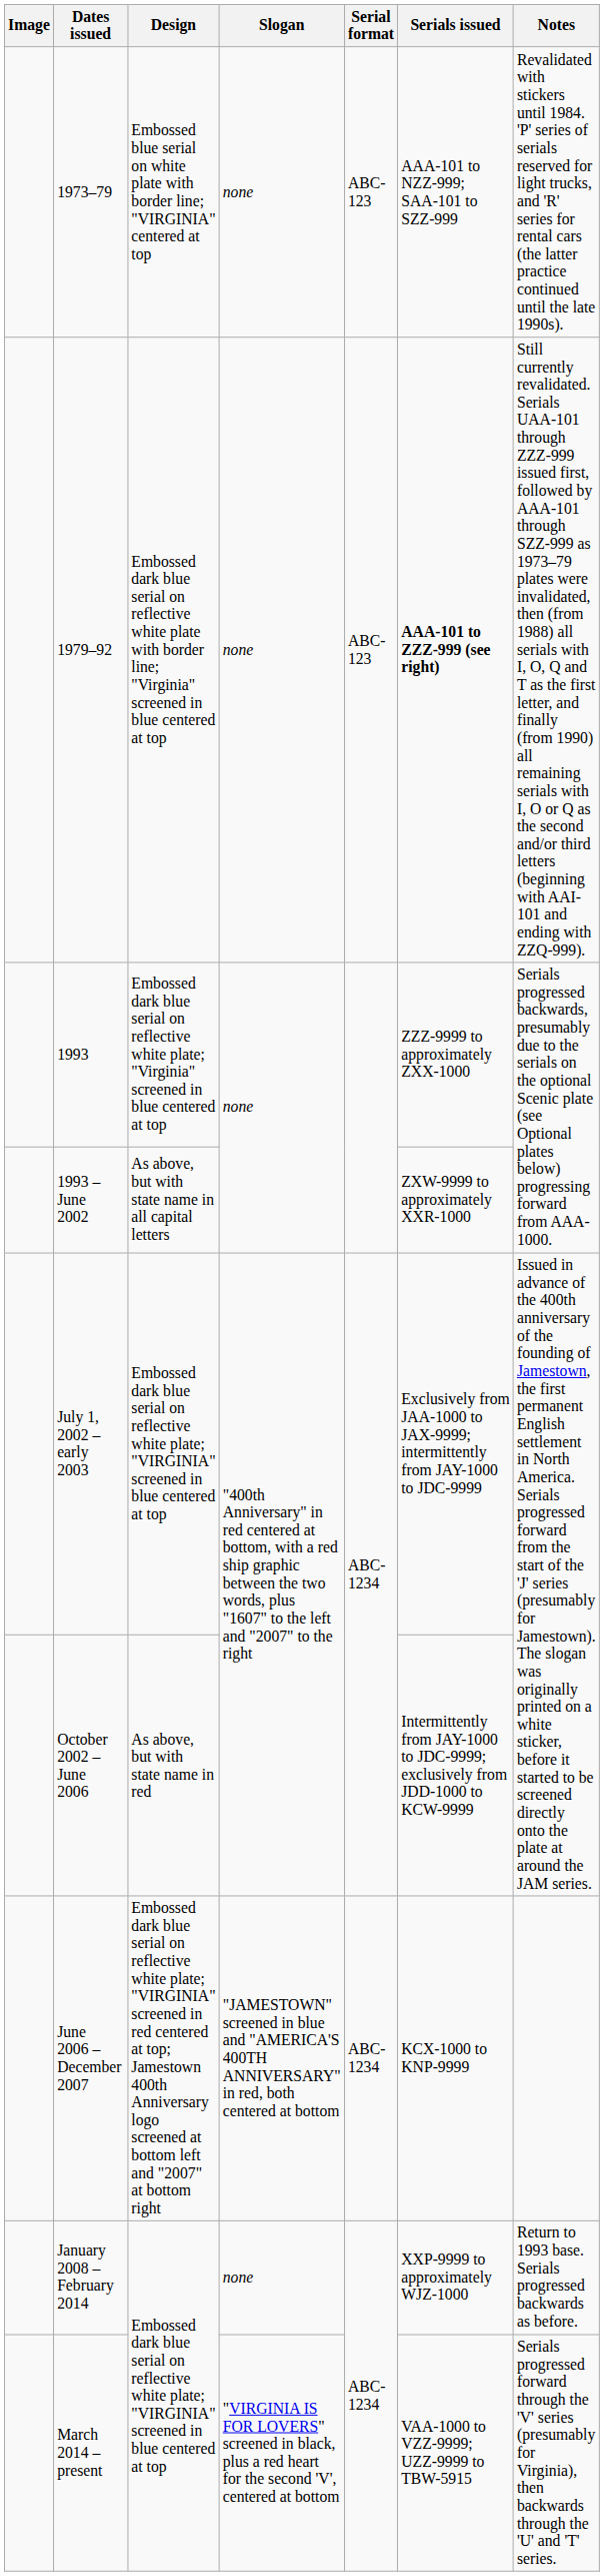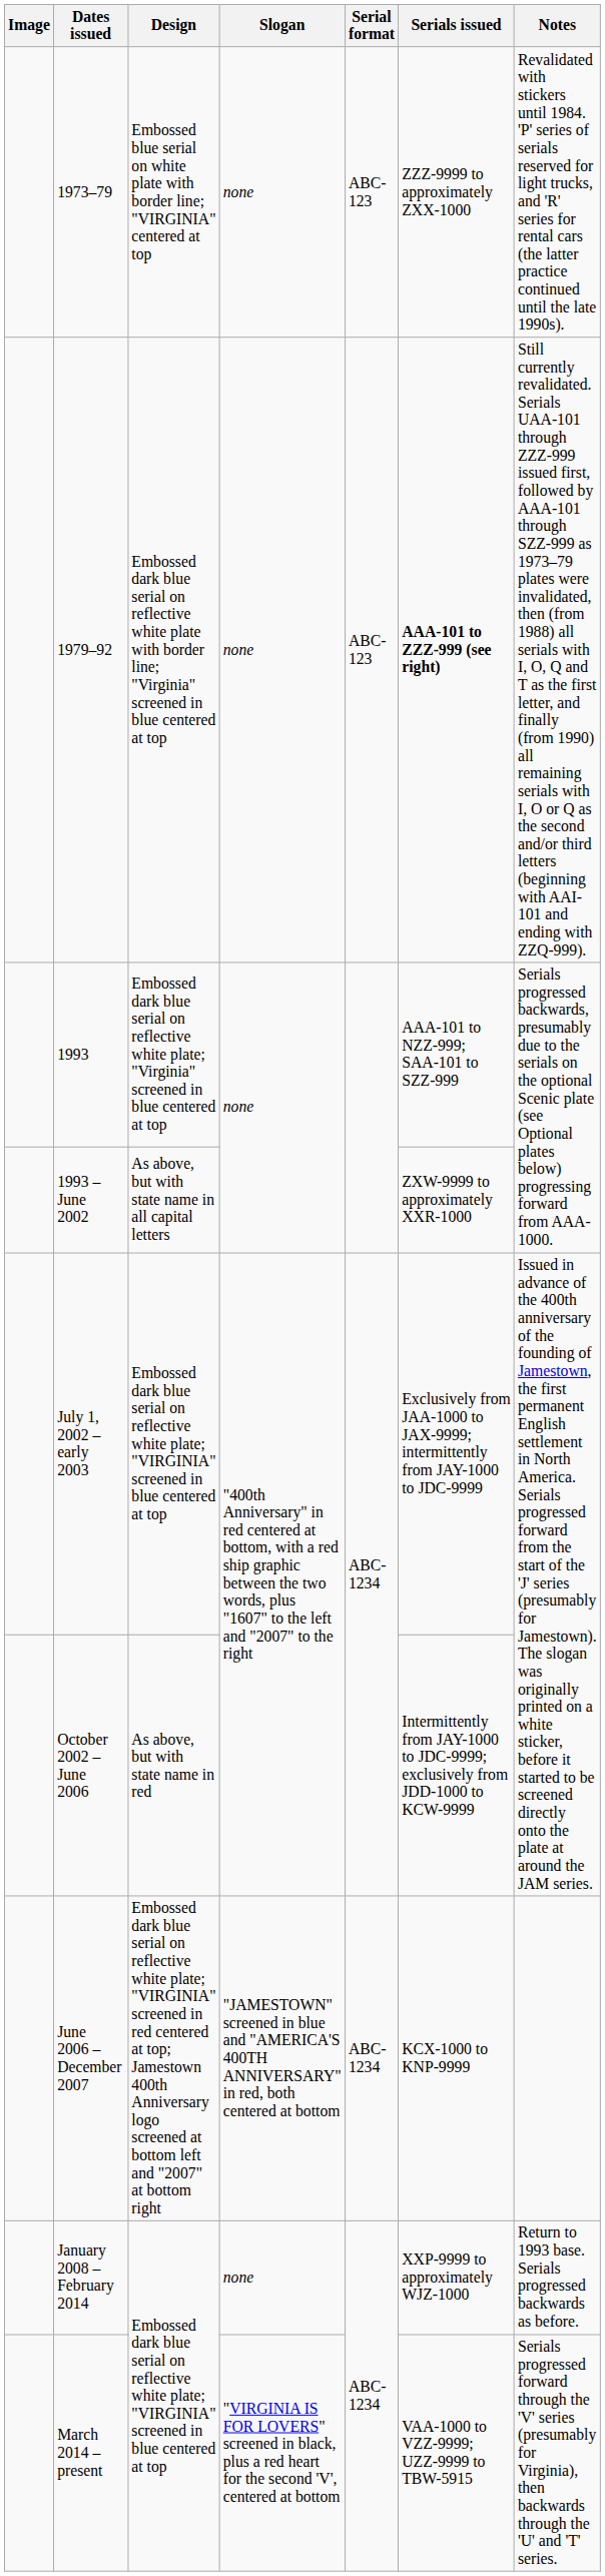 <table class="wikitable">
 <tr>
 <th>Image</th>
 <th style="width:70px;">Dates issued</th>
 <th>Design</th>
 <th>Slogan</th>
 <th>Serial format</th>
 <th style="width:100px;">Serials issued</th>
 <th>Notes</th>
 </tr>
 <tr>
 <td></td>
 <td>1973–79</td>
 <td>Embossed blue serial on white plate with border line; "VIRGINIA" centered at top</td>
 <td><em>none</em></td>
 <td>ABC-123</td>
-<td>AAA-101 to NZZ-999;<br>SAA-101 to SZZ-999</td>
+<td>ZZZ-9999 to approximately ZXX-1000</td>
 <td>Revalidated with stickers until 1984. 'P' series of serials reserved for light trucks, and 'R' series for rental cars (the latter practice continued until the late 1990s).</td>
 </tr>
 <tr>
 <td></td>
 <td>1979–92</td>
 <td>Embossed dark blue serial on reflective white plate with border line; "Virginia" screened in blue centered at top</td>
 <td><em>none</em></td>
 <td>ABC-123</td>
 <td><strong>AAA-101 to ZZZ-999 (see right)</strong></td>
 <td>Still currently revalidated. Serials UAA-101 through ZZZ-999 issued first, followed by AAA-101 through SZZ-999 as 1973–79 plates were invalidated, then (from 1988) all serials with I, O, Q and T as the first letter, and finally (from 1990) all remaining serials with I, O or Q as the second and/or third letters (beginning with AAI-101 and ending with ZZQ-999).</td>
 </tr>
 <tr>
 <td></td>
 <td>1993</td>
 <td>Embossed dark blue serial on reflective white plate; "Virginia" screened in blue centered at top</td>
 <td rowspan="2"><em>none</em></td>
 <td rowspan="2"></td>
-<td>ZZZ-9999 to approximately ZXX-1000</td>
+<td>AAA-101 to NZZ-999;<br>SAA-101 to SZZ-999</td>
 <td rowspan="2">Serials progressed backwards, presumably due to the serials on the optional Scenic plate (see Optional plates below) progressing forward from AAA-1000.</td>
 </tr>
 <tr>
 <td></td>
 <td>1993 – June<br>2002</td>
 <td>As above, but with state name in all capital letters</td>
 <td>ZXW-9999 to approximately XXR-1000</td>
 </tr>
 <tr>
 <td></td>
 <td>July 1, 2002 – early<br>2003</td>
 <td>Embossed dark blue serial on reflective white plate; "VIRGINIA" screened in blue centered at top</td>
 <td rowspan=2>"400th Anniversary" in red centered at bottom, with a red ship graphic between the two words, plus "1607" to the left and "2007" to the right</td>
 <td rowspan="2">ABC-1234</td>
 <td>Exclusively from JAA-1000 to JAX-9999; intermittently from JAY-1000 to JDC-9999</td>
 <td rowspan="2">Issued in advance of the 400th anniversary of the founding of <a href='#'>Jamestown</a>, the first permanent English settlement in North America. Serials progressed forward from the start of the 'J' series (presumably for Jamestown). The slogan was originally printed on a white sticker, before it started to be screened directly onto the plate at around the JAM series.</td>
 </tr>
 <tr>
 <td></td>
 <td>October 2002 – June<br>2006</td>
 <td>As above, but with state name in red</td>
 <td>Intermittently from JAY-1000 to JDC-9999; exclusively from JDD-1000 to KCW-9999</td>
 </tr>
 <tr>
 <td></td>
 <td>June<br>2006 – December 2007</td>
 <td>Embossed dark blue serial on reflective white plate; "VIRGINIA" screened in red centered at top; Jamestown 400th Anniversary logo screened at bottom left and "2007" at bottom right</td>
 <td>"JAMESTOWN" screened in blue and "AMERICA'S 400TH ANNIVERSARY" in red, both centered at bottom</td>
 <td>ABC-1234</td>
 <td>KCX-1000 to KNP-9999</td>
 <td></td>
 </tr>
 <tr>
 <td></td>
 <td>January 2008 – February 2014</td>
 <td rowspan="2">Embossed dark blue serial on reflective white plate; "VIRGINIA" screened in blue centered at top</td>
 <td><em>none</em></td>
 <td rowspan="2">ABC-1234</td>
 <td>XXP-9999 to approximately WJZ-1000</td>
 <td>Return to 1993 base. Serials progressed backwards as before.</td>
 </tr>
 <tr>
 <td></td>
 <td>March 2014 – present</td>
 <td>"<a href='#'>VIRGINIA IS FOR LOVERS</a>" screened in black, plus a red heart for the second 'V', centered at bottom</td>
 <td>VAA-1000 to VZZ-9999; UZZ-9999 to TBW-5915 </td>
 <td>Serials progressed forward through the 'V' series (presumably for Virginia), then backwards through the 'U' and 'T' series.</td>
 </tr>
 </table>
